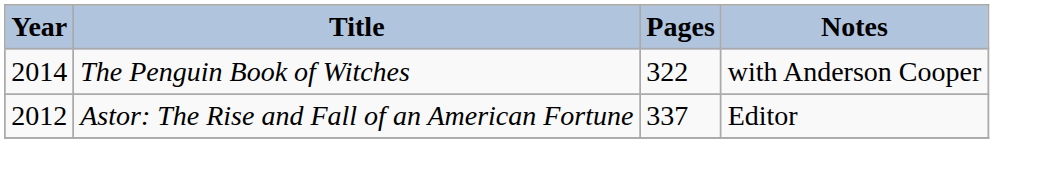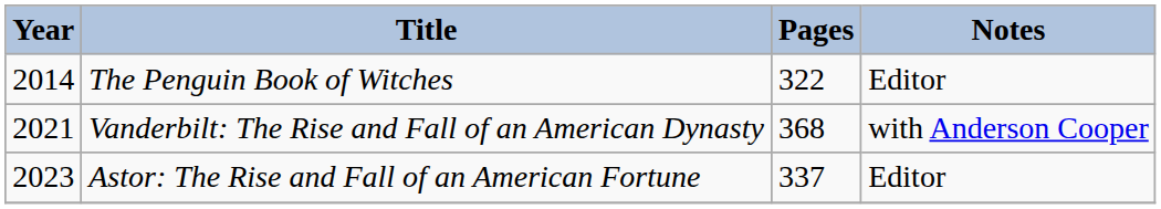 <table class="wikitable">
 <tr style="text-align:center;">
 <th style="background:#B0C4DE;">Year</th>
 <th style="background:#B0C4DE;">Title</th>
 <th style="background:#B0C4DE;">Pages</th>
 <th style="background:#B0C4DE;">Notes</th>
 </tr>
 <tr>
 <td>2014</td>
 <td><em>The Penguin Book of Witches</em></td>
 <td>322</td>
-<td>with Anderson Cooper</td>
+<td>Editor</td>
 </tr>
 <tr>
-<td>2012</td>
+<td>2021</td>
+<td><em>Vanderbilt: The Rise and Fall of an American Dynasty</em></td>
+<td>368</td>
+<td>with <a href='#'>Anderson Cooper</a></td>
+</tr>
+<tr>
+<td>2023</td>
 <td><em>Astor: The Rise and Fall of an American Fortune</em></td>
 <td>337</td>
 <td>Editor</td>
 </tr>
 <tr>
 </tr>
 </table>
